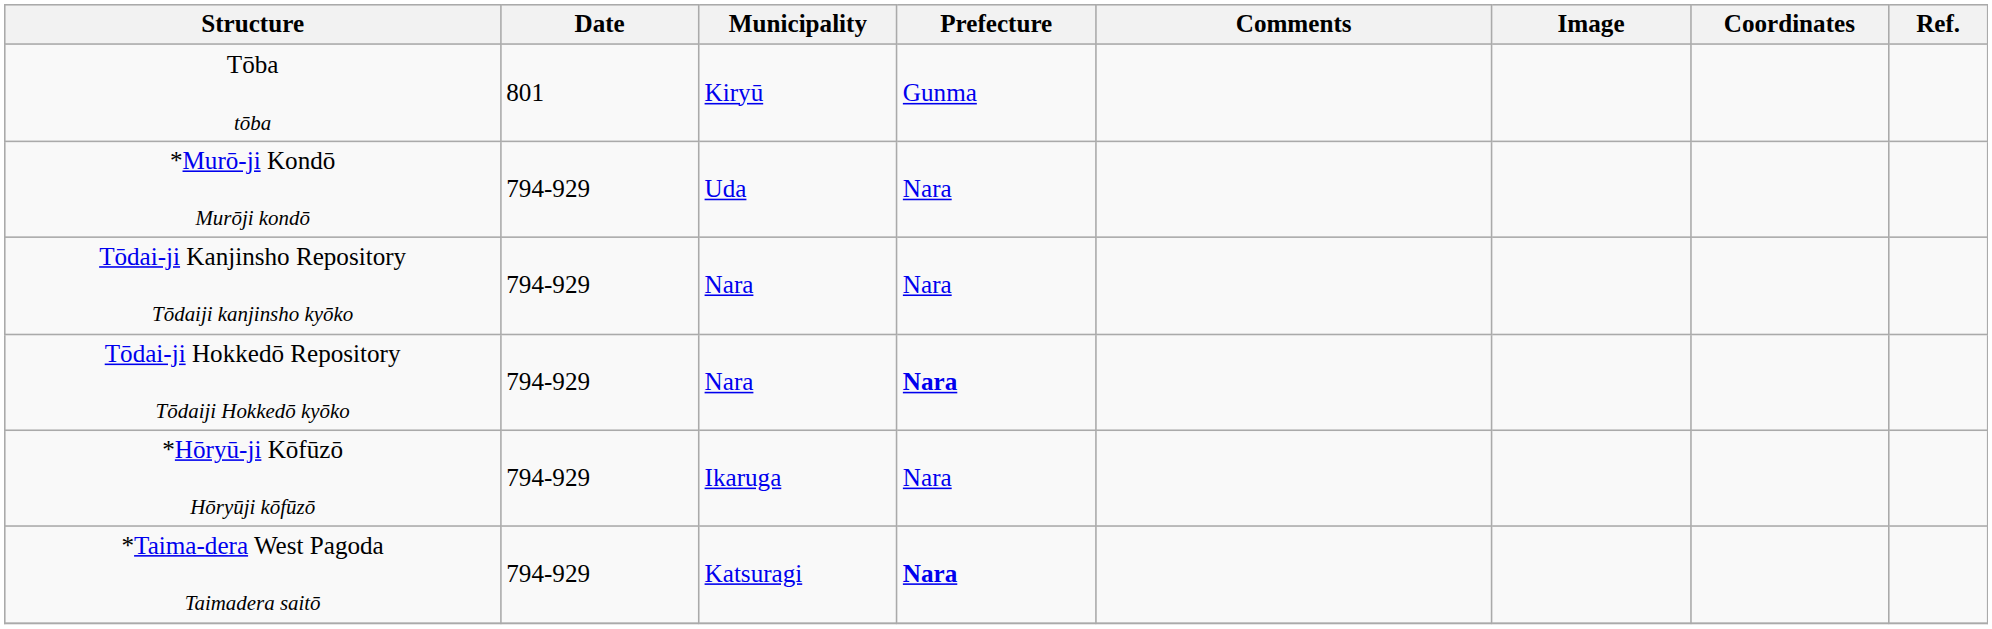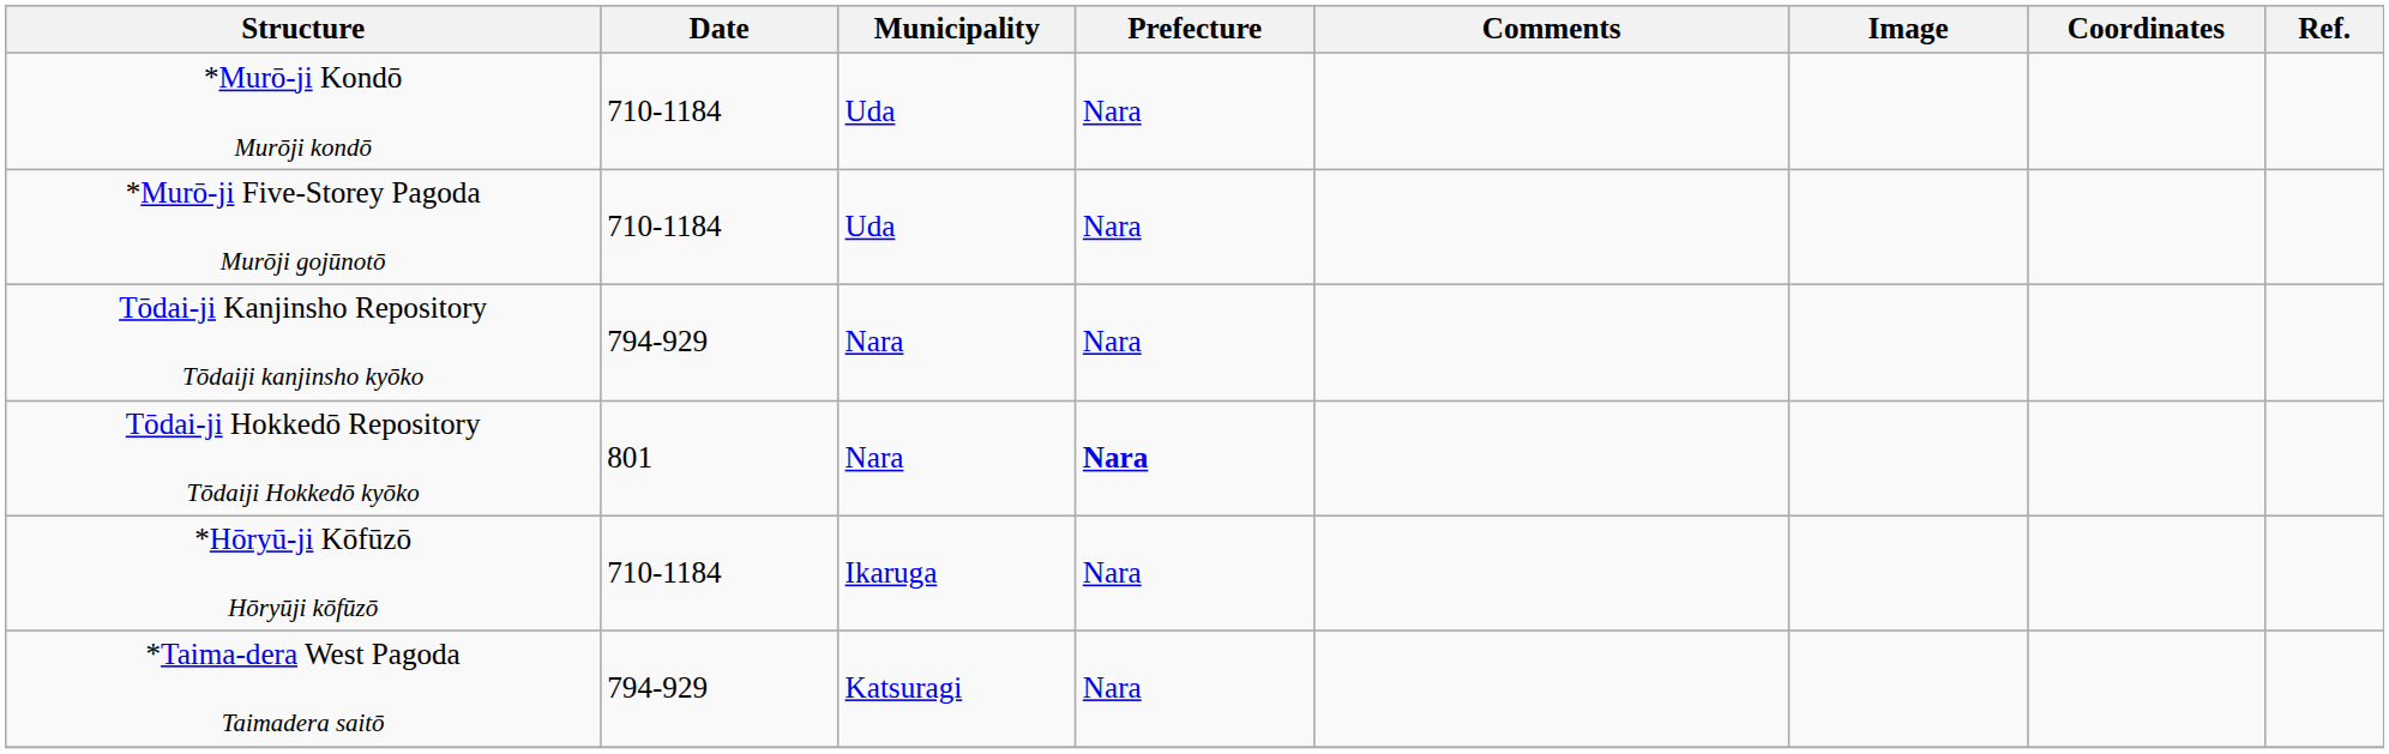 <table class="wikitable sortable"  style="width:100%;">
 <tr>
 <th width="25%" align="left">Structure</th>
 <th width="10%" align="left">Date</th>
 <th width="10%" align="left">Municipality</th>
 <th width="10%" align="left">Prefecture</th>
 <th width="20%" align="left" class="unsortable">Comments</th>
 <th width="10%" align="left" class="unsortable">Image</th>
 <th width="10%" align="left" class="unsortable">Coordinates</th>
 <th width="5%" align="left" class="unsortable">Ref.</th>
 </tr>
 <tr>
-<td align="center">Tōba<br><br><small><em>tōba</em></small></td>
-<td>801</td>
-<td><a href='#'>Kiryū</a></td>
-<td><a href='#'>Gunma</a></td>
+<td align="center">*<a href='#'>Murō-ji</a> Kondō<br><br><small><em>Murōji kondō</em></small></td>
+<td>710-1184</td>
+<td><a href='#'>Uda</a></td>
+<td><a href='#'>Nara</a></td>
 <td></td>
 <td></td>
 <td></td>
 <td></td>
 </tr>
 <tr>
-<td align="center">*<a href='#'>Murō-ji</a> Kondō<br><br><small><em>Murōji kondō</em></small></td>
-<td>794-929</td>
+<td align="center">*<a href='#'>Murō-ji</a> Five-Storey Pagoda<br><br><small><em>Murōji gojūnotō</em></small></td>
+<td>710-1184</td>
 <td><a href='#'>Uda</a></td>
 <td><a href='#'>Nara</a></td>
 <td></td>
 <td></td>
 <td></td>
 <td></td>
 </tr>
 <tr>
 <td align="center"><a href='#'>Tōdai-ji</a> Kanjinsho Repository<br><br><small><em>Tōdaiji kanjinsho kyōko</em></small></td>
 <td>794-929</td>
 <td><a href='#'>Nara</a></td>
 <td><a href='#'>Nara</a></td>
 <td></td>
 <td></td>
 <td></td>
 <td></td>
 </tr>
 <tr>
 <td align="center"><a href='#'>Tōdai-ji</a> Hokkedō Repository<br><br><small><em>Tōdaiji Hokkedō kyōko</em></small></td>
-<td>794-929</td>
+<td>801</td>
 <td><a href='#'>Nara</a></td>
 <td><strong><a href='#'>Nara</a></strong></td>
 <td></td>
 <td></td>
 <td></td>
 <td></td>
 </tr>
 <tr>
 <td align="center">*<a href='#'>Hōryū-ji</a> Kōfūzō<br><br><small><em>Hōryūji kōfūzō</em></small></td>
-<td>794-929</td>
+<td>710-1184</td>
 <td><a href='#'>Ikaruga</a></td>
 <td><a href='#'>Nara</a></td>
 <td></td>
 <td></td>
 <td></td>
 <td></td>
 </tr>
 <tr>
 <td align="center">*<a href='#'>Taima-dera</a> West Pagoda<br><br><small><em>Taimadera saitō</em></small></td>
 <td>794-929</td>
 <td><a href='#'>Katsuragi</a></td>
-<td><strong><a href='#'>Nara</a></strong></td>
+<td><a href='#'>Nara</a></td>
 <td></td>
 <td></td>
 <td></td>
 <td></td>
 </tr>
 <tr>
 </tr>
 </table>
